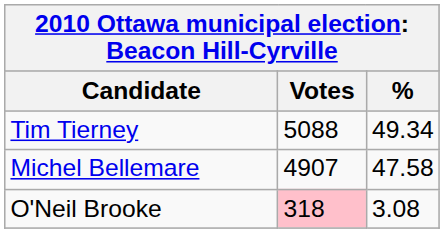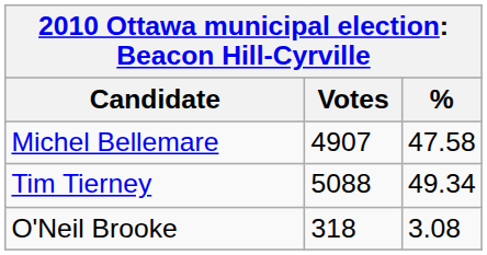 <table class="wikitable">
 <tr>
 <th colspan="3"><a href='#'>2010 Ottawa municipal election</a>: <a href='#'>Beacon Hill-Cyrville</a></th>
 </tr>
 <tr>
 <th style="width: 170px">Candidate</th>
 <th style="width: 50px">Votes</th>
 <th style="width: 40px">%</th>
 </tr>
 <tr>
+<td><a href='#'>Michel Bellemare</a></td>
+<td>4907</td>
+<td>47.58</td>
+</tr>
+<tr>
 <td><a href='#'>Tim Tierney</a></td>
 <td>5088</td>
 <td>49.34</td>
 </tr>
 <tr>
-<td><a href='#'>Michel Bellemare</a></td>
-<td>4907</td>
-<td>47.58</td>
-</tr>
-<tr>
 <td>O'Neil Brooke</td>
-<td style="background: pink;">318</td>
+<td>318</td>
 <td>3.08</td>
 </tr>
 </table>
